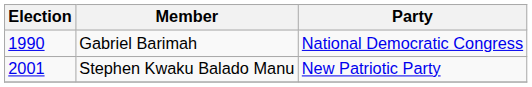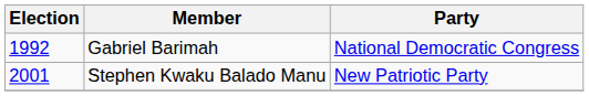 <table class="wikitable">
 <tr>
 <th>Election</th>
 <th>Member</th>
 <th>Party</th>
 </tr>
 <tr>
-<td><a href='#'>1990</a></td>
+<td><a href='#'>1992</a></td>
 <td>Gabriel Barimah</td>
 <td><a href='#'>National Democratic Congress</a></td>
 </tr>
 <tr>
 <td><a href='#'>2001</a></td>
 <td>Stephen Kwaku Balado Manu </td>
 <td><a href='#'>New Patriotic Party</a></td>
 </tr>
 <tr>
 </tr>
 </table>
